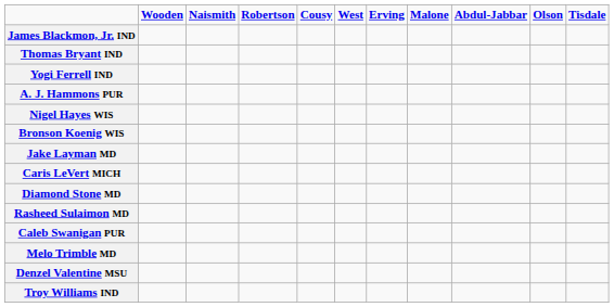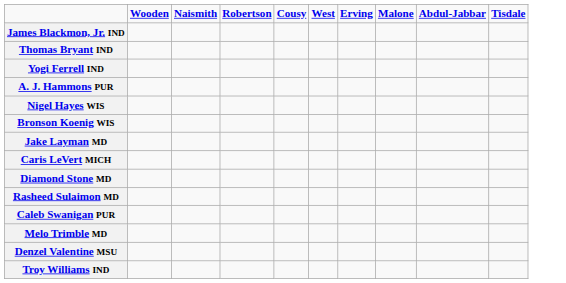 <table class="wikitable" style="white-space:nowrap; font-size:90%;">
 <tr>
 <td></td>
 <td><strong><a href='#'>Wooden</a></strong></td>
 <td><strong><a href='#'>Naismith</a></strong></td>
 <td><strong><a href='#'>Robertson</a></strong></td>
 <td><strong><a href='#'>Cousy</a></strong></td>
 <td><strong><a href='#'>West</a></strong></td>
 <td><strong><a href='#'>Erving</a></strong></td>
 <td><strong><a href='#'>Malone</a></strong></td>
 <td><strong><a href='#'>Abdul-Jabbar</a></strong></td>
-<td><strong><a href='#'>Olson</a></strong></td>
 <td><strong><a href='#'>Tisdale</a></strong></td>
 </tr>
 <tr>
 <th><a href='#'>James Blackmon, Jr.</a> <small>IND</small></th>
-<td></td>
 <td></td>
 <td></td>
 <td></td>
 <td></td>
 <td></td>
 <td></td>
 <td></td>
 <td></td>
 <td></td>
 </tr>
 <tr>
 <th><a href='#'>Thomas Bryant</a> <small>IND</small></th>
 <td></td>
 <td></td>
 <td></td>
 <td></td>
 <td></td>
 <td></td>
 <td></td>
 <td></td>
 <td></td>
-<td></td>
 </tr>
 <tr>
 <th><a href='#'>Yogi Ferrell</a> <small>IND</small></th>
-<td></td>
 <td></td>
 <td></td>
 <td></td>
 <td></td>
 <td></td>
 <td></td>
 <td></td>
 <td></td>
 <td></td>
 </tr>
 <tr>
 <th><a href='#'>A. J. Hammons</a> <small>PUR</small></th>
 <td></td>
 <td></td>
 <td></td>
 <td></td>
 <td></td>
 <td></td>
 <td></td>
 <td></td>
 <td></td>
-<td></td>
 </tr>
 <tr>
 <th><a href='#'>Nigel Hayes</a> <small>WIS</small></th>
-<td></td>
 <td></td>
 <td></td>
 <td></td>
 <td></td>
 <td></td>
 <td></td>
 <td></td>
 <td></td>
 <td></td>
 </tr>
 <tr>
 <th><a href='#'>Bronson Koenig</a> <small>WIS</small></th>
 <td></td>
 <td></td>
 <td></td>
 <td></td>
 <td></td>
 <td></td>
 <td></td>
 <td></td>
 <td></td>
-<td></td>
 </tr>
 <tr>
 <th><a href='#'>Jake Layman</a> <small>MD</small></th>
-<td></td>
 <td></td>
 <td></td>
 <td></td>
 <td></td>
 <td></td>
 <td></td>
 <td></td>
 <td></td>
 <td></td>
 </tr>
 <tr>
 <th><a href='#'>Caris LeVert</a> <small>MICH</small></th>
 <td></td>
 <td></td>
 <td></td>
 <td></td>
 <td></td>
 <td></td>
 <td></td>
 <td></td>
 <td></td>
-<td></td>
 </tr>
 <tr>
 <th><a href='#'>Diamond Stone</a> <small>MD</small></th>
-<td></td>
 <td></td>
 <td></td>
 <td></td>
 <td></td>
 <td></td>
 <td></td>
 <td></td>
 <td></td>
 <td></td>
 </tr>
 <tr>
 <th><a href='#'>Rasheed Sulaimon</a> <small>MD</small></th>
 <td></td>
 <td></td>
 <td></td>
 <td></td>
 <td></td>
 <td></td>
 <td></td>
 <td></td>
 <td></td>
-<td></td>
 </tr>
 <tr>
 <th><a href='#'>Caleb Swanigan</a> <small>PUR</small></th>
-<td></td>
 <td></td>
 <td></td>
 <td></td>
 <td></td>
 <td></td>
 <td></td>
 <td></td>
 <td></td>
 <td></td>
 </tr>
 <tr>
 <th><a href='#'>Melo Trimble</a> <small>MD</small></th>
 <td></td>
 <td></td>
 <td></td>
 <td></td>
 <td></td>
 <td></td>
 <td></td>
 <td></td>
 <td></td>
-<td></td>
 </tr>
 <tr>
 <th><a href='#'>Denzel Valentine</a> <small>MSU</small></th>
-<td></td>
 <td></td>
 <td></td>
 <td></td>
 <td></td>
 <td></td>
 <td></td>
 <td></td>
 <td></td>
 <td></td>
 </tr>
 <tr>
 <th><a href='#'>Troy Williams</a> <small>IND</small></th>
 <td></td>
 <td></td>
 <td></td>
 <td></td>
 <td></td>
 <td></td>
 <td></td>
 <td></td>
 <td></td>
-<td></td>
 </tr>
 </table>
